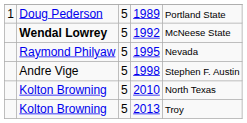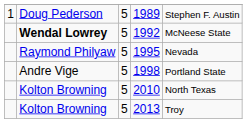 <table class="wikitable">
 <tr>
 </tr>
 <tr>
 <td>1</td>
 <td><a href='#'>Doug Pederson</a></td>
 <td>5</td>
 <td><a href='#'>1989</a></td>
-<td style="font-size:80%;">Portland State</td>
+<td style="font-size:80%;">Stephen F. Austin</td>
 </tr>
 <tr>
 <td></td>
 <td><strong>Wendal Lowrey</strong></td>
 <td>5</td>
 <td><a href='#'>1992</a></td>
 <td style="font-size:80%;">McNeese State</td>
 </tr>
 <tr>
 <td></td>
 <td><a href='#'>Raymond Philyaw</a></td>
 <td>5</td>
 <td><a href='#'>1995</a></td>
 <td style="font-size:80%;">Nevada</td>
 </tr>
 <tr>
 <td></td>
 <td>Andre Vige</td>
 <td>5</td>
 <td><a href='#'>1998</a></td>
-<td style="font-size:80%;">Stephen F. Austin</td>
+<td style="font-size:80%;">Portland State</td>
 </tr>
 <tr>
 <td></td>
 <td><a href='#'>Kolton Browning</a></td>
 <td>5</td>
 <td><a href='#'>2010</a></td>
 <td style="font-size:80%;">North Texas</td>
 </tr>
 <tr>
 <td></td>
 <td><a href='#'>Kolton Browning</a></td>
 <td>5</td>
 <td><a href='#'>2013</a></td>
 <td style="font-size:80%;">Troy</td>
 </tr>
 </table>
